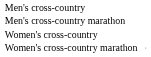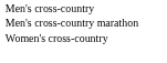 <table>
 <tr>
 <td>Men's cross-country</td>
 <td></td>
 <td></td>
 <td></td>
 </tr>
 <tr>
 <td>Men's cross-country marathon</td>
 <td></td>
 <td></td>
 <td></td>
 </tr>
 <tr>
 <td>Women's cross-country</td>
 <td></td>
 <td></td>
 <td></td>
 </tr>
-<tr>
-<td>Women's cross-country marathon</td>
-<td></td>
-<td></td>
-<td><hr></td>
-</tr>
 </table>
